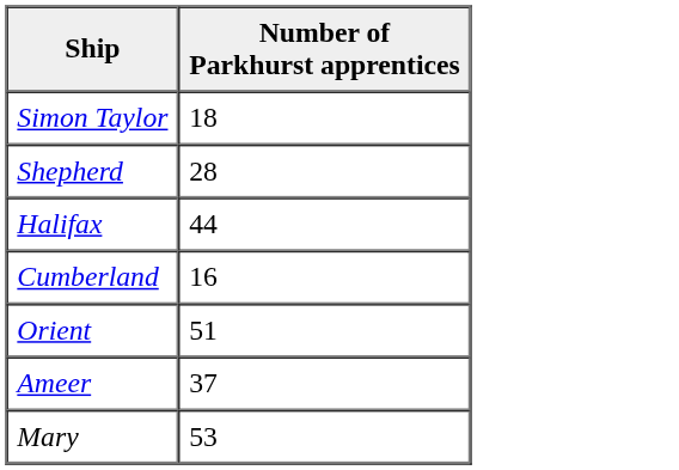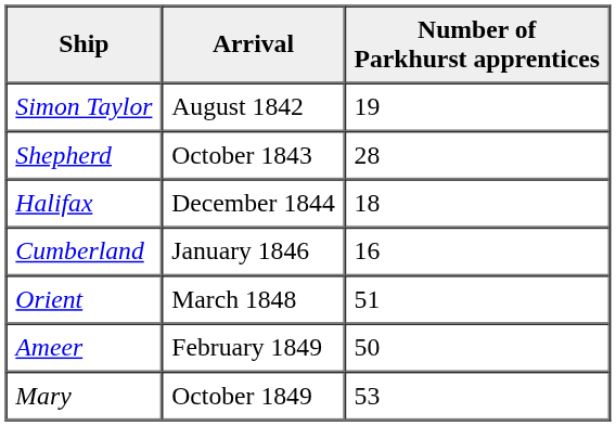 <table border="1" cellspacing="0" cellpadding="5">
 <tr bgcolor="#efefef">
 <th>Ship</th>
+<th>Arrival</th>
 <th>Number of<br>Parkhurst apprentices</th>
 </tr>
 <tr>
 <td><a href='#'><em>Simon Taylor</em></a></td>
-<td>18</td>
+<td>August 1842</td>
+<td>19</td>
 </tr>
 <tr>
 <td><a href='#'><em>Shepherd</em></a></td>
+<td>October 1843</td>
 <td>28</td>
 </tr>
 <tr>
 <td><a href='#'><em>Halifax</em></a></td>
-<td>44</td>
+<td>December 1844</td>
+<td>18</td>
 </tr>
 <tr>
 <td><a href='#'><em>Cumberland</em></a></td>
+<td>January 1846</td>
 <td>16</td>
 </tr>
 <tr>
 <td><a href='#'><em>Orient</em></a></td>
+<td>March 1848</td>
 <td>51</td>
 </tr>
 <tr>
 <td><a href='#'><em>Ameer</em></a></td>
-<td>37</td>
+<td>February 1849</td>
+<td>50</td>
 </tr>
 <tr>
 <td><em>Mary</em></td>
+<td>October 1849</td>
 <td>53</td>
 </tr>
 </table>
